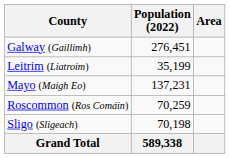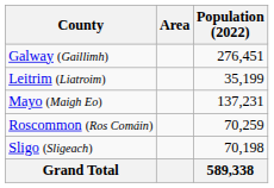 <table class="wikitable sortable">
 <tr style="background:#ddd;">
 <th>County</th>
+<th>Area</th>
 <th>Population <br> (2022) <br></th>
-<th>Area</th>
 </tr>
 <tr style="text-align:right; background">
 <td align=left><a href='#'>Galway</a> <small>(<em>Gaillimh</em>)</small></td>
+<td></td>
 <td>276,451</td>
-<td></td>
 </tr>
 <tr style="text-align:right; background">
 <td align=left><a href='#'>Leitrim</a> <small>(<em>Liatroim</em>)</small></td>
+<td></td>
 <td>35,199</td>
-<td></td>
 </tr>
 <tr style="text-align:right; background;">
 <td align=left><a href='#'>Mayo</a> <small>(<em>Maigh Eo</em>)</small></td>
+<td></td>
 <td>137,231</td>
-<td></td>
 </tr>
 <tr style="text-align:right; background;">
 <td align=left><a href='#'>Roscommon</a> <small>(<em>Ros Comáin</em>)</small></td>
+<td></td>
 <td>70,259</td>
-<td></td>
 </tr>
 <tr style="text-align:right; background;">
 <td align=left><a href='#'>Sligo</a> <small>(<em>Sligeach</em>)</small></td>
+<td></td>
 <td>70,198</td>
-<td></td>
 </tr>
 <tr style="text-align:right; background;">
 <th align=left>Grand Total</th>
+<th></th>
 <th>589,338</th>
-<th></th>
 </tr>
 </table>
